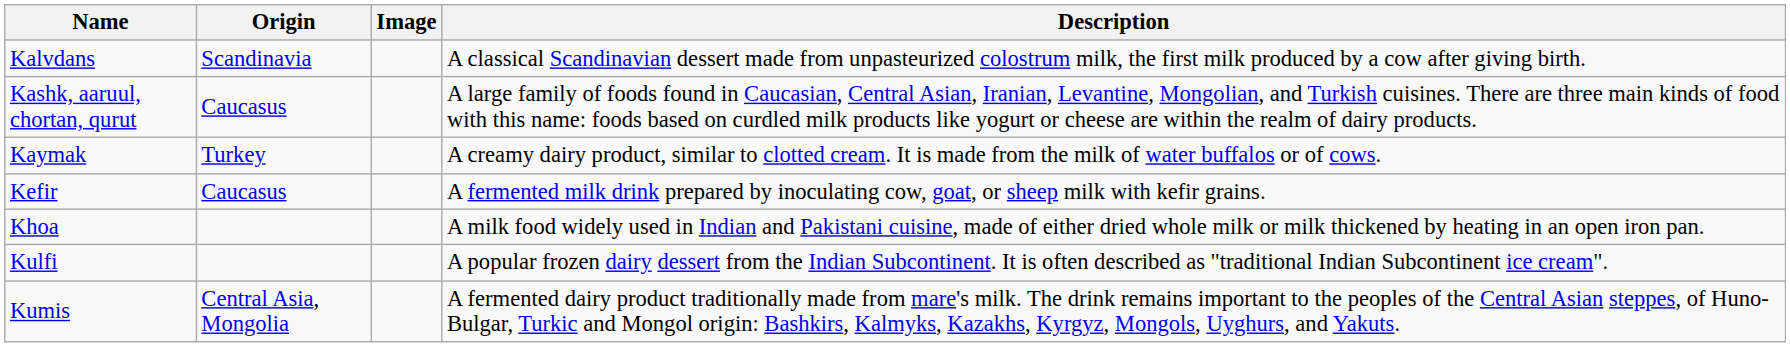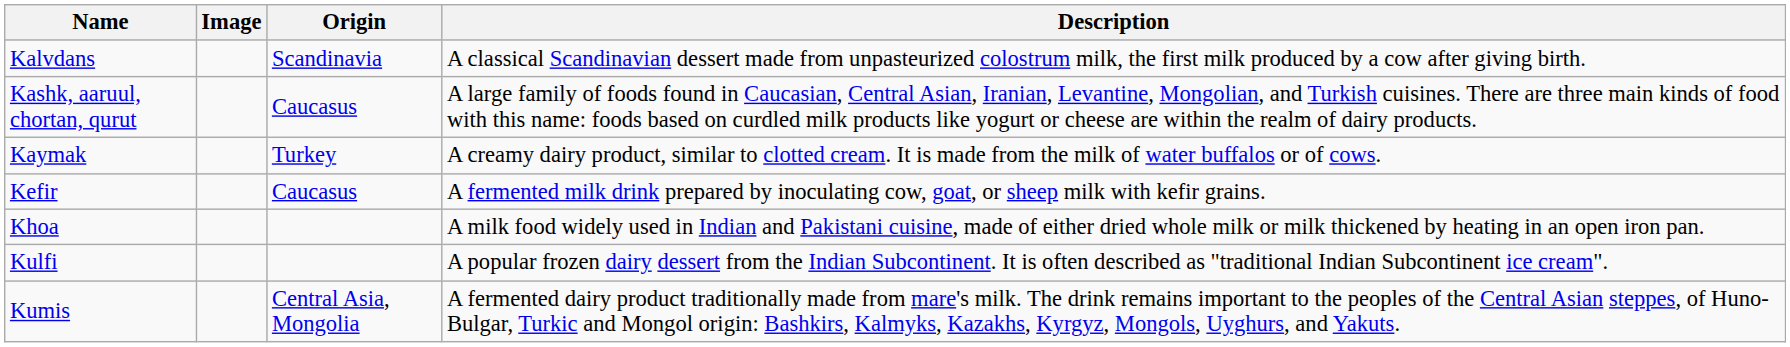 <table class="wikitable sortable" style="width:100%;">
 <tr>
 <th>Name</th>
+<th class="unsortable">Image</th>
 <th>Origin</th>
-<th class="unsortable">Image</th>
 <th>Description</th>
 </tr>
 <tr>
 <td><a href='#'>Kalvdans</a></td>
+<td></td>
 <td><a href='#'>Scandinavia</a></td>
-<td></td>
 <td>A classical <a href='#'>Scandinavian</a> dessert made from unpasteurized <a href='#'>colostrum</a> milk, the first milk produced by a cow after giving birth.</td>
 </tr>
 <tr>
 <td><a href='#'>Kashk, aaruul, chortan, qurut</a></td>
+<td></td>
 <td><a href='#'>Caucasus</a></td>
-<td></td>
 <td>A large family of foods found in <a href='#'>Caucasian</a>, <a href='#'>Central Asian</a>, <a href='#'>Iranian</a>, <a href='#'>Levantine</a>, <a href='#'>Mongolian</a>, and <a href='#'>Turkish</a> cuisines. There are three main kinds of food with this name: foods based on curdled milk products like yogurt or cheese are within the realm of dairy products.</td>
 </tr>
 <tr>
 <td><a href='#'>Kaymak</a></td>
+<td></td>
 <td><a href='#'>Turkey</a></td>
-<td></td>
 <td>A creamy dairy product, similar to <a href='#'>clotted cream</a>. It is made from the milk of <a href='#'>water buffalos</a> or of <a href='#'>cows</a>.</td>
 </tr>
 <tr>
 <td><a href='#'>Kefir</a></td>
+<td></td>
 <td><a href='#'>Caucasus</a></td>
-<td></td>
 <td>A <a href='#'>fermented milk drink</a> prepared by inoculating cow, <a href='#'>goat</a>, or <a href='#'>sheep</a> milk with kefir grains.</td>
 </tr>
 <tr>
 <td><a href='#'>Khoa</a></td>
 <td></td>
 <td></td>
 <td>A milk food widely used in <a href='#'>Indian</a> and <a href='#'>Pakistani cuisine</a>, made of either dried whole milk or milk thickened by heating in an open iron pan.</td>
 </tr>
 <tr>
 <td><a href='#'>Kulfi</a></td>
 <td></td>
 <td></td>
 <td>A popular frozen <a href='#'>dairy</a> <a href='#'>dessert</a> from the <a href='#'>Indian Subcontinent</a>. It is often described as "traditional Indian Subcontinent <a href='#'>ice cream</a>".</td>
 </tr>
 <tr>
 <td><a href='#'>Kumis</a></td>
+<td></td>
 <td><a href='#'>Central Asia</a>, <a href='#'>Mongolia</a></td>
-<td></td>
 <td>A fermented dairy product traditionally made from <a href='#'>mare</a>'s milk. The drink remains important to the peoples of the <a href='#'>Central Asian</a> <a href='#'>steppes</a>, of Huno-Bulgar, <a href='#'>Turkic</a> and Mongol origin: <a href='#'>Bashkirs</a>, <a href='#'>Kalmyks</a>, <a href='#'>Kazakhs</a>, <a href='#'>Kyrgyz</a>, <a href='#'>Mongols</a>, <a href='#'>Uyghurs</a>, and <a href='#'>Yakuts</a>.</td>
 </tr>
 </table>
